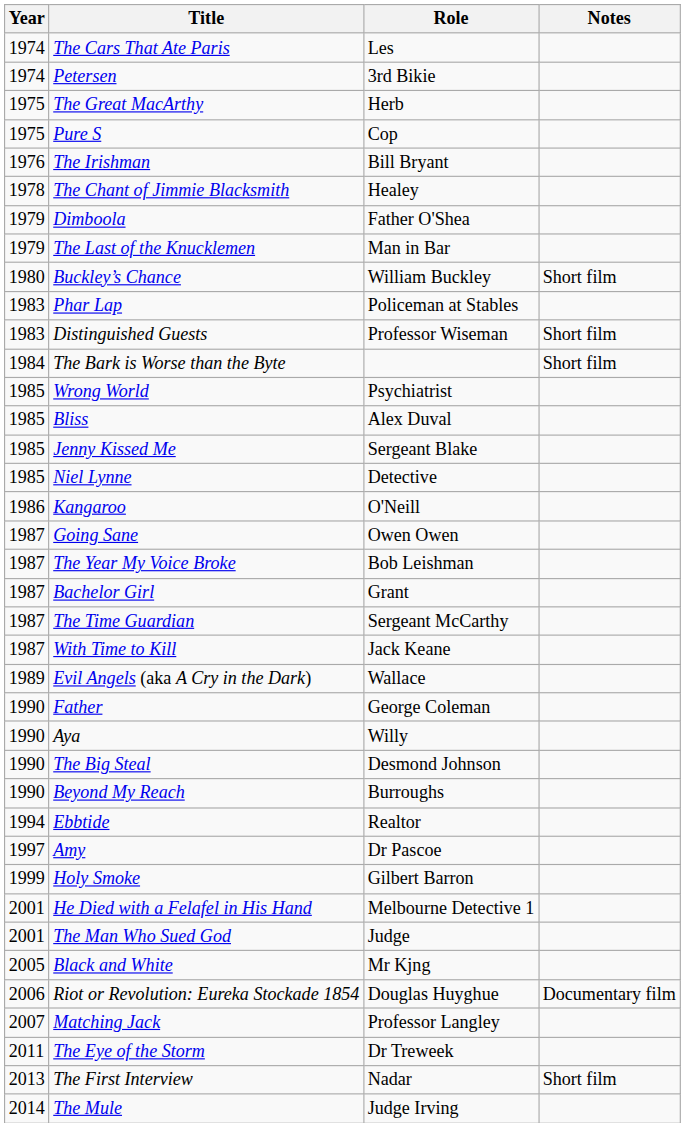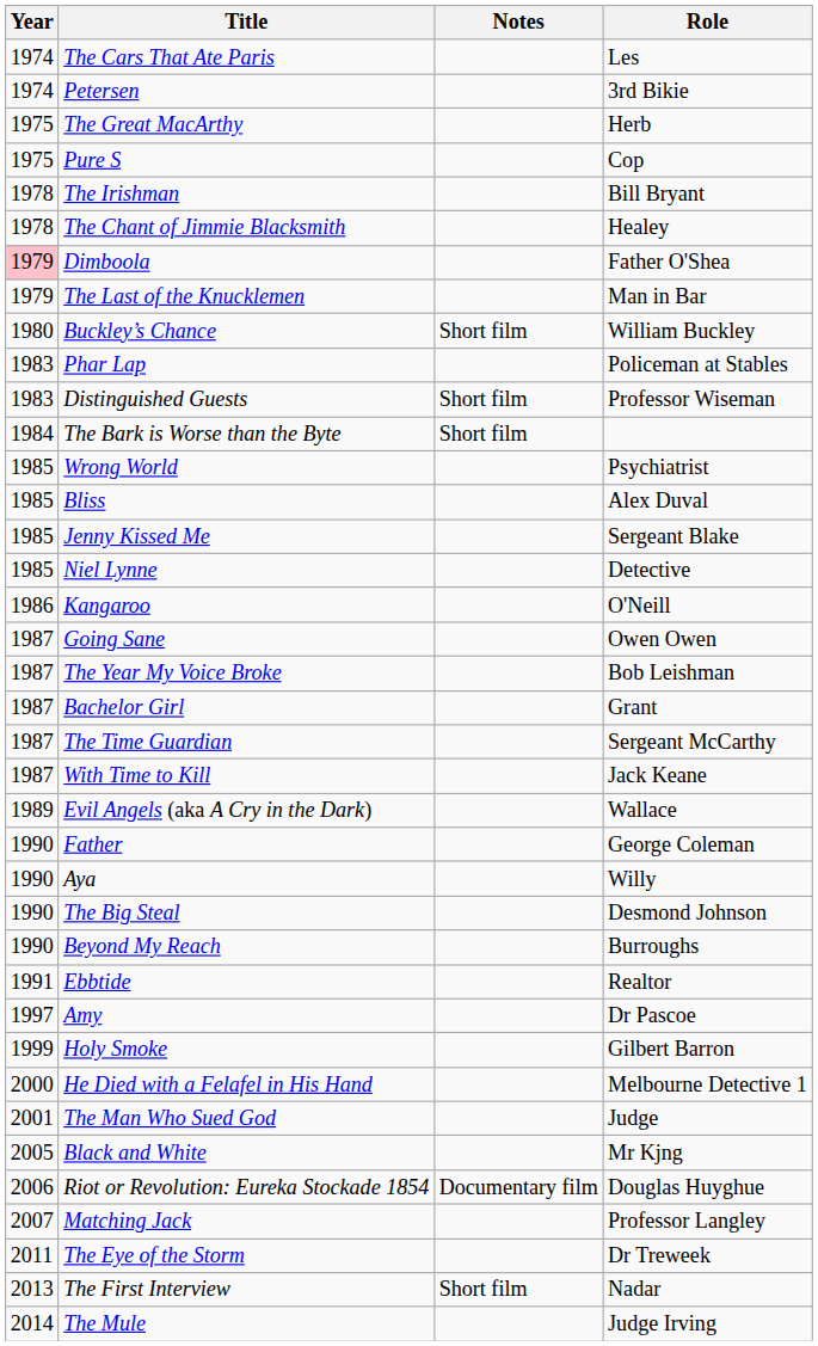 <table class=wikitable>
 <tr>
 <th>Year</th>
 <th>Title</th>
+<th>Notes</th>
 <th>Role</th>
-<th>Notes</th>
 </tr>
 <tr>
 <td>1974</td>
 <td><em><a href='#'>The Cars That Ate Paris</a></em></td>
+<td></td>
 <td>Les</td>
-<td></td>
 </tr>
 <tr>
 <td>1974</td>
 <td><em><a href='#'>Petersen</a></em></td>
+<td></td>
 <td>3rd Bikie</td>
-<td></td>
 </tr>
 <tr>
 <td>1975</td>
 <td><em><a href='#'>The Great MacArthy</a></em></td>
+<td></td>
 <td>Herb</td>
-<td></td>
 </tr>
 <tr>
 <td>1975</td>
 <td><em><a href='#'>Pure S</a></em></td>
+<td></td>
 <td>Cop</td>
-<td></td>
 </tr>
 <tr>
-<td>1976</td>
+<td>1978</td>
 <td><em><a href='#'>The Irishman</a></em></td>
+<td></td>
 <td>Bill Bryant</td>
-<td></td>
 </tr>
 <tr>
 <td>1978</td>
 <td><em><a href='#'>The Chant of Jimmie Blacksmith</a></em></td>
+<td></td>
 <td>Healey</td>
-<td></td>
 </tr>
 <tr>
-<td>1979</td>
+<td style="background: pink;">1979</td>
 <td><em><a href='#'>Dimboola</a></em></td>
+<td></td>
 <td>Father O'Shea</td>
-<td></td>
 </tr>
 <tr>
 <td>1979</td>
 <td><em><a href='#'>The Last of the Knucklemen</a></em></td>
+<td></td>
 <td>Man in Bar</td>
-<td></td>
 </tr>
 <tr>
 <td>1980</td>
 <td><em><a href='#'>Buckley’s Chance</a></em></td>
+<td>Short film</td>
 <td>William Buckley</td>
-<td>Short film</td>
 </tr>
 <tr>
 <td>1983</td>
 <td><em><a href='#'>Phar Lap</a></em></td>
+<td></td>
 <td>Policeman at Stables</td>
-<td></td>
 </tr>
 <tr>
 <td>1983</td>
 <td><em>Distinguished Guests</em></td>
+<td>Short film</td>
 <td>Professor Wiseman</td>
-<td>Short film</td>
 </tr>
 <tr>
 <td>1984</td>
 <td><em>The Bark is Worse than the Byte</em></td>
+<td>Short film</td>
 <td></td>
-<td>Short film</td>
 </tr>
 <tr>
 <td>1985</td>
 <td><em><a href='#'>Wrong World</a></em></td>
+<td></td>
 <td>Psychiatrist</td>
-<td></td>
 </tr>
 <tr>
 <td>1985</td>
 <td><em><a href='#'>Bliss</a></em></td>
+<td></td>
 <td>Alex Duval</td>
-<td></td>
 </tr>
 <tr>
 <td>1985</td>
 <td><em><a href='#'>Jenny Kissed Me</a></em></td>
+<td></td>
 <td>Sergeant Blake</td>
-<td></td>
 </tr>
 <tr>
 <td>1985</td>
 <td><em><a href='#'>Niel Lynne</a></em></td>
+<td></td>
 <td>Detective</td>
-<td></td>
 </tr>
 <tr>
 <td>1986</td>
 <td><em><a href='#'>Kangaroo</a></em></td>
+<td></td>
 <td>O'Neill</td>
-<td></td>
 </tr>
 <tr>
 <td>1987</td>
 <td><em><a href='#'>Going Sane</a></em></td>
+<td></td>
 <td>Owen Owen</td>
-<td></td>
 </tr>
 <tr>
 <td>1987</td>
 <td><em><a href='#'>The Year My Voice Broke</a></em></td>
+<td></td>
 <td>Bob Leishman</td>
-<td></td>
 </tr>
 <tr>
 <td>1987</td>
 <td><em><a href='#'>Bachelor Girl</a></em></td>
+<td></td>
 <td>Grant</td>
-<td></td>
 </tr>
 <tr>
 <td>1987</td>
 <td><em><a href='#'>The Time Guardian</a></em></td>
+<td></td>
 <td>Sergeant McCarthy</td>
-<td></td>
 </tr>
 <tr>
 <td>1987</td>
 <td><em><a href='#'>With Time to Kill</a></em></td>
+<td></td>
 <td>Jack Keane</td>
-<td></td>
 </tr>
 <tr>
 <td>1989</td>
 <td><em><a href='#'>Evil Angels</a></em> (aka <em>A Cry in the Dark</em>)</td>
+<td></td>
 <td>Wallace</td>
-<td></td>
 </tr>
 <tr>
 <td>1990</td>
 <td><em><a href='#'>Father</a></em></td>
+<td></td>
 <td>George Coleman</td>
-<td></td>
 </tr>
 <tr>
 <td>1990</td>
 <td><em>Aya</em></td>
+<td></td>
 <td>Willy</td>
-<td></td>
 </tr>
 <tr>
 <td>1990</td>
 <td><em><a href='#'>The Big Steal</a></em></td>
+<td></td>
 <td>Desmond Johnson</td>
-<td></td>
 </tr>
 <tr>
 <td>1990</td>
 <td><em><a href='#'>Beyond My Reach</a></em></td>
+<td></td>
 <td>Burroughs</td>
-<td></td>
 </tr>
 <tr>
-<td>1994</td>
+<td>1991</td>
 <td><em><a href='#'>Ebbtide</a></em></td>
+<td></td>
 <td>Realtor</td>
-<td></td>
 </tr>
 <tr>
 <td>1997</td>
 <td><em><a href='#'>Amy</a></em></td>
+<td></td>
 <td>Dr Pascoe</td>
-<td></td>
 </tr>
 <tr>
 <td>1999</td>
 <td><em><a href='#'>Holy Smoke</a></em></td>
+<td></td>
 <td>Gilbert Barron</td>
-<td></td>
 </tr>
 <tr>
-<td>2001</td>
+<td>2000</td>
 <td><em><a href='#'>He Died with a Felafel in His Hand</a></em></td>
+<td></td>
 <td>Melbourne Detective 1</td>
-<td></td>
 </tr>
 <tr>
 <td>2001</td>
 <td><em><a href='#'>The Man Who Sued God</a></em></td>
+<td></td>
 <td>Judge</td>
-<td></td>
 </tr>
 <tr>
 <td>2005</td>
 <td><em><a href='#'>Black and White</a></em></td>
+<td></td>
 <td>Mr Kjng</td>
-<td></td>
 </tr>
 <tr>
 <td>2006</td>
 <td><em>Riot or Revolution: Eureka Stockade 1854</em></td>
+<td>Documentary film</td>
 <td>Douglas Huyghue</td>
-<td>Documentary film</td>
 </tr>
 <tr>
 <td>2007</td>
 <td><em><a href='#'>Matching Jack</a></em></td>
+<td></td>
 <td>Professor Langley</td>
-<td></td>
 </tr>
 <tr>
 <td>2011</td>
 <td><em><a href='#'>The Eye of the Storm</a></em></td>
+<td></td>
 <td>Dr Treweek</td>
-<td></td>
 </tr>
 <tr>
 <td>2013</td>
 <td><em>The First Interview</em></td>
+<td>Short film</td>
 <td>Nadar</td>
-<td>Short film</td>
 </tr>
 <tr>
 <td>2014</td>
 <td><em><a href='#'>The Mule</a></em></td>
+<td></td>
 <td>Judge Irving</td>
-<td></td>
 </tr>
 </table>
